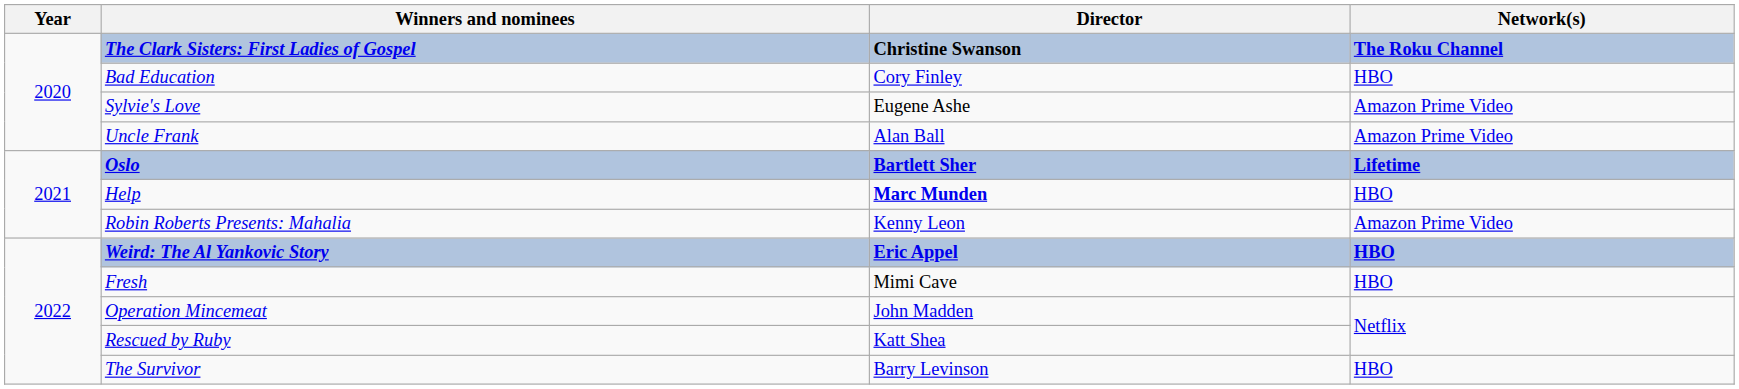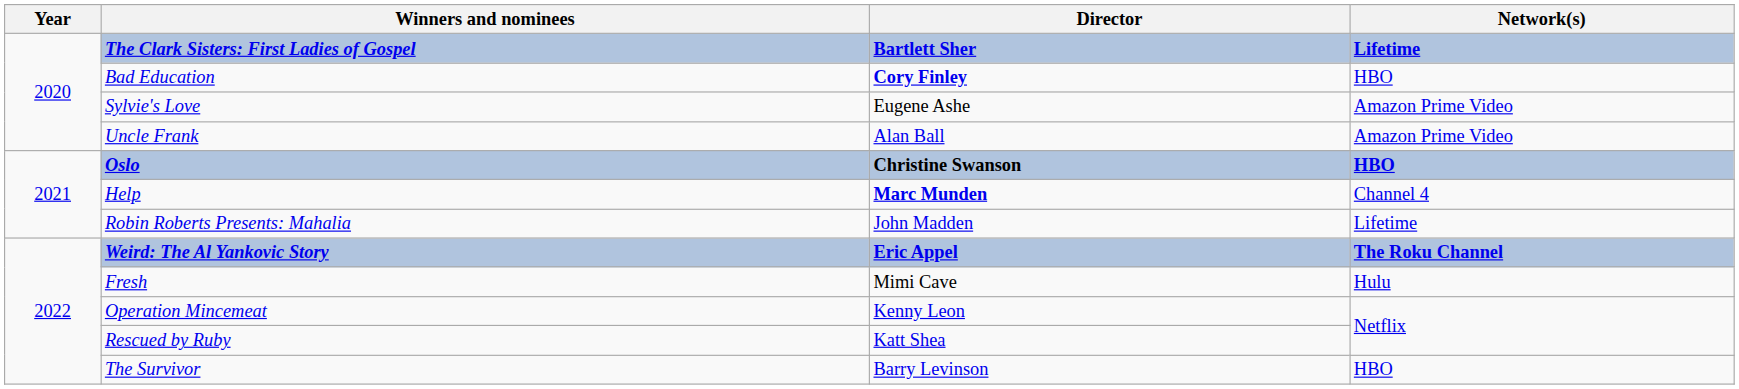 <table class="wikitable" width="95%" cellpadding="5">
 <tr>
 <th style="width:5%;">Year</th>
 <th style="width:40%;">Winners and nominees</th>
 <th style="width:25%;">Director</th>
 <th style="width:20%;">Network(s)</th>
 </tr>
 <tr>
 <td rowspan="4" style="text-align:center;"><a href='#'>2020</a><br></td>
 <td style="background:#B0C4DE;"><strong><em><a href='#'>The Clark Sisters: First Ladies of Gospel</a></em></strong></td>
-<td style="background:#B0C4DE;"><strong>Christine Swanson</strong></td>
-<td style="background:#B0C4DE;"><strong><a href='#'>The Roku Channel</a></strong></td>
+<td style="background:#B0C4DE;"><strong><a href='#'>Bartlett Sher</a></strong></td>
+<td style="background:#B0C4DE;"><strong><a href='#'>Lifetime</a></strong></td>
 </tr>
 <tr>
 <td><em><a href='#'>Bad Education</a></em></td>
-<td><a href='#'>Cory Finley</a></td>
+<td><strong><a href='#'>Cory Finley</a></strong></td>
 <td><a href='#'>HBO</a></td>
 </tr>
 <tr>
 <td><em><a href='#'>Sylvie's Love</a></em></td>
 <td>Eugene Ashe</td>
 <td><a href='#'>Amazon Prime Video</a></td>
 </tr>
 <tr>
 <td><em><a href='#'>Uncle Frank</a></em></td>
 <td><a href='#'>Alan Ball</a></td>
 <td><a href='#'>Amazon Prime Video</a></td>
 </tr>
 <tr>
 <td rowspan="3" style="text-align:center;"><a href='#'>2021</a></td>
 <td style="background:#B0C4DE;"><strong><em><a href='#'>Oslo</a></em></strong></td>
-<td style="background:#B0C4DE;"><strong><a href='#'>Bartlett Sher</a></strong></td>
-<td style="background:#B0C4DE;"><strong><a href='#'>Lifetime</a></strong></td>
+<td style="background:#B0C4DE;"><strong>Christine Swanson</strong></td>
+<td style="background:#B0C4DE;"><strong><a href='#'>HBO</a></strong></td>
 </tr>
 <tr>
 <td><em><a href='#'>Help</a></em></td>
 <td><strong><a href='#'>Marc Munden</a></strong></td>
-<td><a href='#'>HBO</a></td>
+<td><a href='#'>Channel 4</a></td>
 </tr>
 <tr>
 <td><em><a href='#'>Robin Roberts Presents: Mahalia</a></em></td>
-<td><a href='#'>Kenny Leon</a></td>
-<td><a href='#'>Amazon Prime Video</a></td>
+<td><a href='#'>John Madden</a></td>
+<td><a href='#'>Lifetime</a></td>
 </tr>
 <tr>
 <td rowspan="6" style="text-align:center;"><a href='#'>2022</a><br></td>
 <td style="background:#B0C4DE;"><strong><em><a href='#'>Weird: The Al Yankovic Story</a></em></strong></td>
 <td style="background:#B0C4DE;"><strong><a href='#'>Eric Appel</a></strong></td>
-<td style="background:#B0C4DE;"><strong><a href='#'>HBO</a></strong></td>
+<td style="background:#B0C4DE;"><strong><a href='#'>The Roku Channel</a></strong></td>
 </tr>
 <tr>
 <td><em><a href='#'>Fresh</a></em></td>
 <td>Mimi Cave</td>
-<td><a href='#'>HBO</a></td>
+<td><a href='#'>Hulu</a></td>
 </tr>
 <tr>
 <td><em><a href='#'>Operation Mincemeat</a></em></td>
-<td><a href='#'>John Madden</a></td>
+<td><a href='#'>Kenny Leon</a></td>
 <td rowspan="2"><a href='#'>Netflix</a></td>
 </tr>
 <tr>
 <td><em><a href='#'>Rescued by Ruby</a></em></td>
 <td><a href='#'>Katt Shea</a></td>
 </tr>
 <tr>
 <td><em><a href='#'>The Survivor</a></em></td>
 <td><a href='#'>Barry Levinson</a></td>
 <td><a href='#'>HBO</a></td>
 </tr>
 </table>
